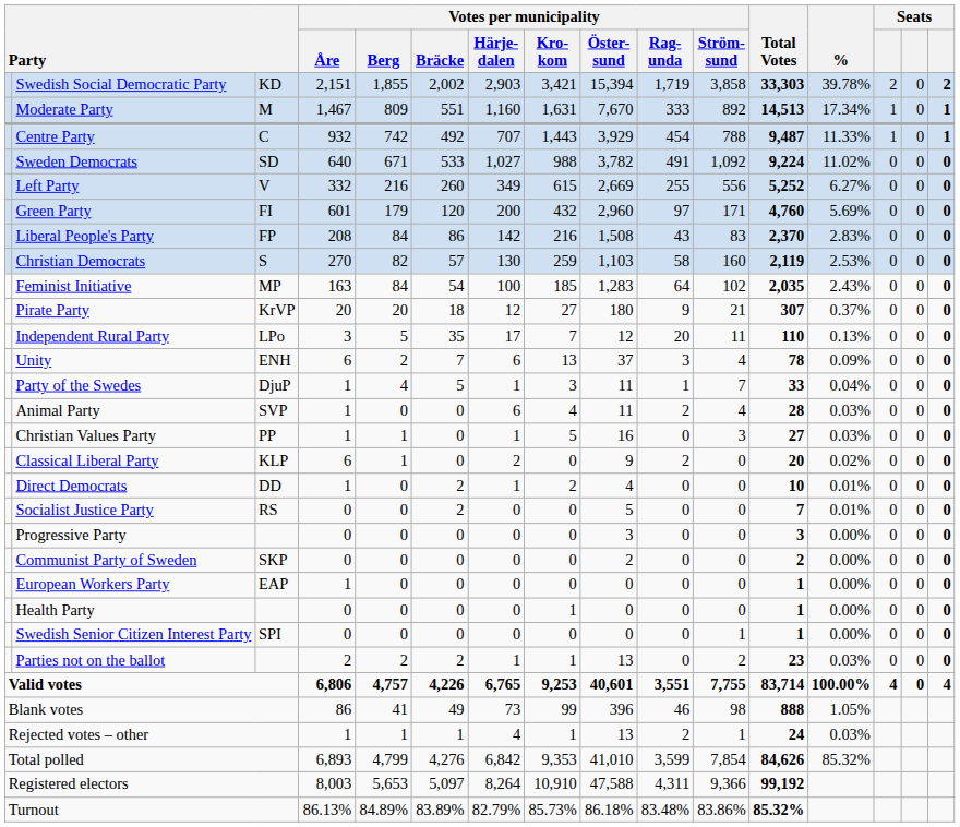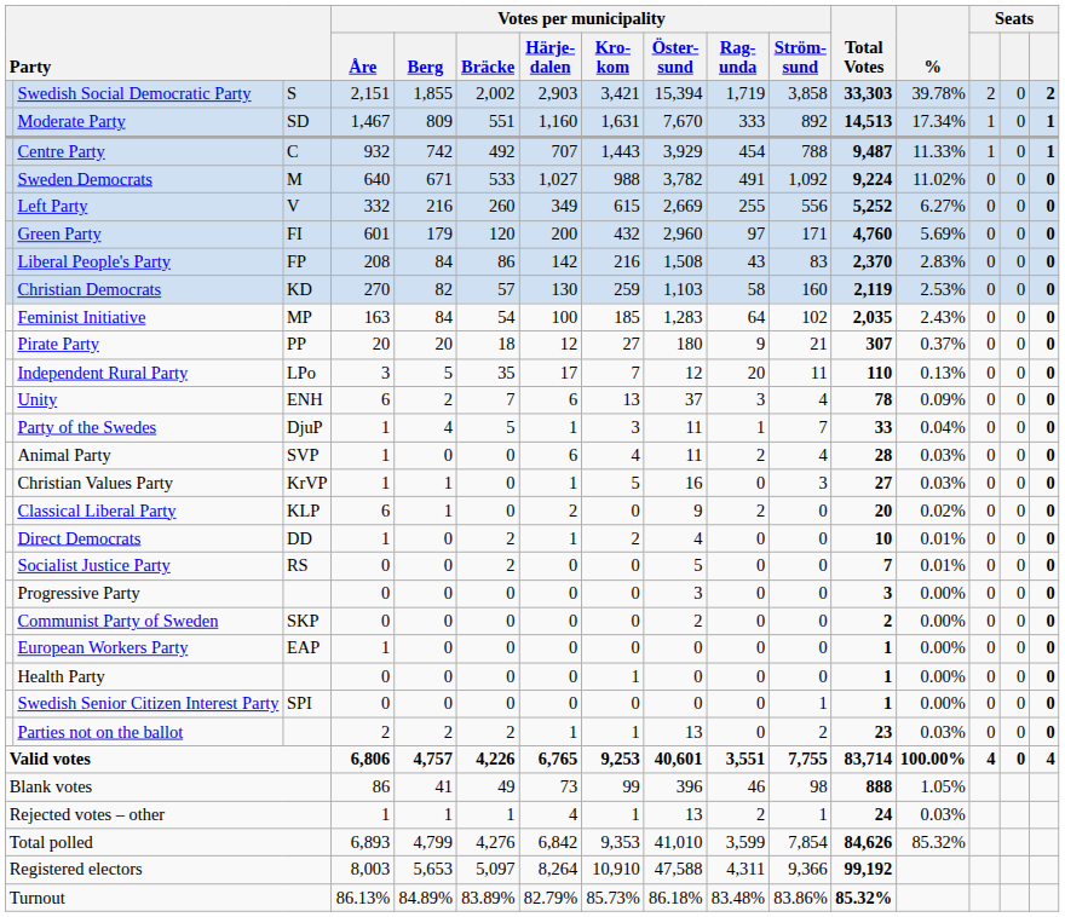 <table class="wikitable" border="1" style="text-align:right;">
 <tr>
 <th style="text-align:left;" valign=bottom rowspan=2 colspan=3>Party</th>
 <th colspan=8>Votes per municipality</th>
 <th align=center valign=bottom rowspan=2 width="50">Total Votes</th>
 <th align=center valign=bottom rowspan=2 width="50">%</th>
 <th colspan=3>Seats</th>
 </tr>
 <tr>
 <th align=center valign=bottom width="50"><a href='#'>Åre</a></th>
 <th align=center valign=bottom width="50"><a href='#'>Berg</a></th>
 <th align=center valign=bottom width="50"><a href='#'>Bräcke</a></th>
 <th align=center valign=bottom width="50"><a href='#'>Härje- dalen</a></th>
 <th align=center valign=bottom width="50"><a href='#'>Kro- kom</a></th>
 <th align=center valign=bottom width="50"><a href='#'>Öster- sund</a></th>
 <th align=center valign=bottom width="50"><a href='#'>Rag- unda</a></th>
 <th align=center valign=bottom width="50"><a href='#'>Ström- sund</a></th>
 <th align=center valign=bottom width="20"><small></small></th>
 <th align=center valign=bottom width="20"><small><a href='#'></a></small></th>
 <th align=center valign=bottom width="20"><small></small></th>
 </tr>
 <tr style="background:#CEE0F2;">
 <td></td>
 <td align=left style="white-space: nowrap;"><a href='#'>Swedish Social Democratic Party</a></td>
-<td align=left>KD</td>
+<td align=left>S</td>
 <td>2,151</td>
 <td>1,855</td>
 <td>2,002</td>
 <td>2,903</td>
 <td>3,421</td>
 <td>15,394</td>
 <td>1,719</td>
 <td>3,858</td>
 <td><strong>33,303</strong></td>
 <td>39.78%</td>
 <td>2</td>
 <td>0</td>
 <td><strong>2</strong></td>
 </tr>
 <tr style="background:#CEE0F2;">
 <td></td>
 <td align=left><a href='#'>Moderate Party</a></td>
-<td align=left>M</td>
+<td align=left>SD</td>
 <td>1,467</td>
 <td>809</td>
 <td>551</td>
 <td>1,160</td>
 <td>1,631</td>
 <td>7,670</td>
 <td>333</td>
 <td>892</td>
 <td><strong>14,513</strong></td>
 <td>17.34%</td>
 <td>1</td>
 <td>0</td>
 <td><strong>1</strong></td>
 </tr>
 <tr style="background:#CEE0F2; border-top:3px solid darkgray;">
 <td></td>
 <td align=left><a href='#'>Centre Party</a></td>
 <td align=left>C</td>
 <td>932</td>
 <td>742</td>
 <td>492</td>
 <td>707</td>
 <td>1,443</td>
 <td>3,929</td>
 <td>454</td>
 <td>788</td>
 <td><strong>9,487</strong></td>
 <td>11.33%</td>
 <td>1</td>
 <td>0</td>
 <td><strong>1</strong></td>
 </tr>
 <tr style="background:#CEE0F2;">
 <td></td>
 <td align=left><a href='#'>Sweden Democrats</a></td>
-<td align=left>SD</td>
+<td align=left>M</td>
 <td>640</td>
 <td>671</td>
 <td>533</td>
 <td>1,027</td>
 <td>988</td>
 <td>3,782</td>
 <td>491</td>
 <td>1,092</td>
 <td><strong>9,224</strong></td>
 <td>11.02%</td>
 <td>0</td>
 <td>0</td>
 <td><strong>0</strong></td>
 </tr>
 <tr style="background:#CEE0F2;">
 <td></td>
 <td align=left><a href='#'>Left Party</a></td>
 <td align=left>V</td>
 <td>332</td>
 <td>216</td>
 <td>260</td>
 <td>349</td>
 <td>615</td>
 <td>2,669</td>
 <td>255</td>
 <td>556</td>
 <td><strong>5,252</strong></td>
 <td>6.27%</td>
 <td>0</td>
 <td>0</td>
 <td><strong>0</strong></td>
 </tr>
 <tr style="background:#CEE0F2;">
 <td></td>
 <td align=left><a href='#'>Green Party</a></td>
 <td align=left>FI</td>
 <td>601</td>
 <td>179</td>
 <td>120</td>
 <td>200</td>
 <td>432</td>
 <td>2,960</td>
 <td>97</td>
 <td>171</td>
 <td><strong>4,760</strong></td>
 <td>5.69%</td>
 <td>0</td>
 <td>0</td>
 <td><strong>0</strong></td>
 </tr>
 <tr style="background:#CEE0F2;">
 <td></td>
 <td align=left><a href='#'>Liberal People's Party</a></td>
 <td align=left>FP</td>
 <td>208</td>
 <td>84</td>
 <td>86</td>
 <td>142</td>
 <td>216</td>
 <td>1,508</td>
 <td>43</td>
 <td>83</td>
 <td><strong>2,370</strong></td>
 <td>2.83%</td>
 <td>0</td>
 <td>0</td>
 <td><strong>0</strong></td>
 </tr>
 <tr style="background:#CEE0F2;">
 <td></td>
 <td align=left><a href='#'>Christian Democrats</a></td>
-<td align=left>S</td>
+<td align=left>KD</td>
 <td>270</td>
 <td>82</td>
 <td>57</td>
 <td>130</td>
 <td>259</td>
 <td>1,103</td>
 <td>58</td>
 <td>160</td>
 <td><strong>2,119</strong></td>
 <td>2.53%</td>
 <td>0</td>
 <td>0</td>
 <td><strong>0</strong></td>
 </tr>
 <tr>
 <td></td>
 <td align=left><a href='#'>Feminist Initiative</a></td>
 <td align=left>MP</td>
 <td>163</td>
 <td>84</td>
 <td>54</td>
 <td>100</td>
 <td>185</td>
 <td>1,283</td>
 <td>64</td>
 <td>102</td>
 <td><strong>2,035</strong></td>
 <td>2.43%</td>
 <td>0</td>
 <td>0</td>
 <td><strong>0</strong></td>
 </tr>
 <tr>
 <td></td>
 <td align=left><a href='#'>Pirate Party</a></td>
-<td align=left>KrVP</td>
+<td align=left>PP</td>
 <td>20</td>
 <td>20</td>
 <td>18</td>
 <td>12</td>
 <td>27</td>
 <td>180</td>
 <td>9</td>
 <td>21</td>
 <td><strong>307</strong></td>
 <td>0.37%</td>
 <td>0</td>
 <td>0</td>
 <td><strong>0</strong></td>
 </tr>
 <tr>
 <td></td>
 <td align=left><a href='#'>Independent Rural Party</a></td>
 <td align=left>LPo</td>
 <td>3</td>
 <td>5</td>
 <td>35</td>
 <td>17</td>
 <td>7</td>
 <td>12</td>
 <td>20</td>
 <td>11</td>
 <td><strong>110</strong></td>
 <td>0.13%</td>
 <td>0</td>
 <td>0</td>
 <td><strong>0</strong></td>
 </tr>
 <tr>
 <td></td>
 <td align=left><a href='#'>Unity</a></td>
 <td align=left>ENH</td>
 <td>6</td>
 <td>2</td>
 <td>7</td>
 <td>6</td>
 <td>13</td>
 <td>37</td>
 <td>3</td>
 <td>4</td>
 <td><strong>78</strong></td>
 <td>0.09%</td>
 <td>0</td>
 <td>0</td>
 <td><strong>0</strong></td>
 </tr>
 <tr>
 <td></td>
 <td align=left><a href='#'>Party of the Swedes</a></td>
 <td align=left>DjuP</td>
 <td>1</td>
 <td>4</td>
 <td>5</td>
 <td>1</td>
 <td>3</td>
 <td>11</td>
 <td>1</td>
 <td>7</td>
 <td><strong>33</strong></td>
 <td>0.04%</td>
 <td>0</td>
 <td>0</td>
 <td><strong>0</strong></td>
 </tr>
 <tr>
 <td></td>
 <td align=left>Animal Party</td>
 <td align=left>SVP</td>
 <td>1</td>
 <td>0</td>
 <td>0</td>
 <td>6</td>
 <td>4</td>
 <td>11</td>
 <td>2</td>
 <td>4</td>
 <td><strong>28</strong></td>
 <td>0.03%</td>
 <td>0</td>
 <td>0</td>
 <td><strong>0</strong></td>
 </tr>
 <tr>
 <td></td>
 <td align=left>Christian Values Party</td>
-<td align=left>PP</td>
+<td align=left>KrVP</td>
 <td>1</td>
 <td>1</td>
 <td>0</td>
 <td>1</td>
 <td>5</td>
 <td>16</td>
 <td>0</td>
 <td>3</td>
 <td><strong>27</strong></td>
 <td>0.03%</td>
 <td>0</td>
 <td>0</td>
 <td><strong>0</strong></td>
 </tr>
 <tr>
 <td></td>
 <td align=left><a href='#'>Classical Liberal Party</a></td>
 <td align=left>KLP</td>
 <td>6</td>
 <td>1</td>
 <td>0</td>
 <td>2</td>
 <td>0</td>
 <td>9</td>
 <td>2</td>
 <td>0</td>
 <td><strong>20</strong></td>
 <td>0.02%</td>
 <td>0</td>
 <td>0</td>
 <td><strong>0</strong></td>
 </tr>
 <tr>
 <td></td>
 <td align=left><a href='#'>Direct Democrats</a></td>
 <td align=left>DD</td>
 <td>1</td>
 <td>0</td>
 <td>2</td>
 <td>1</td>
 <td>2</td>
 <td>4</td>
 <td>0</td>
 <td>0</td>
 <td><strong>10</strong></td>
 <td>0.01%</td>
 <td>0</td>
 <td>0</td>
 <td><strong>0</strong></td>
 </tr>
 <tr>
 <td></td>
 <td align=left><a href='#'>Socialist Justice Party</a></td>
 <td align=left>RS</td>
 <td>0</td>
 <td>0</td>
 <td>2</td>
 <td>0</td>
 <td>0</td>
 <td>5</td>
 <td>0</td>
 <td>0</td>
 <td><strong>7</strong></td>
 <td>0.01%</td>
 <td>0</td>
 <td>0</td>
 <td><strong>0</strong></td>
 </tr>
 <tr>
 <td></td>
 <td align=left>Progressive Party</td>
 <td></td>
 <td>0</td>
 <td>0</td>
 <td>0</td>
 <td>0</td>
 <td>0</td>
 <td>3</td>
 <td>0</td>
 <td>0</td>
 <td><strong>3</strong></td>
 <td>0.00%</td>
 <td>0</td>
 <td>0</td>
 <td><strong>0</strong></td>
 </tr>
 <tr>
 <td></td>
 <td align=left><a href='#'>Communist Party of Sweden</a></td>
 <td align=left>SKP</td>
 <td>0</td>
 <td>0</td>
 <td>0</td>
 <td>0</td>
 <td>0</td>
 <td>2</td>
 <td>0</td>
 <td>0</td>
 <td><strong>2</strong></td>
 <td>0.00%</td>
 <td>0</td>
 <td>0</td>
 <td><strong>0</strong></td>
 </tr>
 <tr>
 <td></td>
 <td align=left><a href='#'>European Workers Party</a></td>
 <td align=left>EAP</td>
 <td>1</td>
 <td>0</td>
 <td>0</td>
 <td>0</td>
 <td>0</td>
 <td>0</td>
 <td>0</td>
 <td>0</td>
 <td><strong>1</strong></td>
 <td>0.00%</td>
 <td>0</td>
 <td>0</td>
 <td><strong>0</strong></td>
 </tr>
 <tr>
 <td></td>
 <td align=left>Health Party</td>
 <td></td>
 <td>0</td>
 <td>0</td>
 <td>0</td>
 <td>0</td>
 <td>1</td>
 <td>0</td>
 <td>0</td>
 <td>0</td>
 <td><strong>1</strong></td>
 <td>0.00%</td>
 <td>0</td>
 <td>0</td>
 <td><strong>0</strong></td>
 </tr>
 <tr>
 <td></td>
 <td align=left><a href='#'>Swedish Senior Citizen Interest Party</a></td>
 <td align=left>SPI</td>
 <td>0</td>
 <td>0</td>
 <td>0</td>
 <td>0</td>
 <td>0</td>
 <td>0</td>
 <td>0</td>
 <td>1</td>
 <td><strong>1</strong></td>
 <td>0.00%</td>
 <td>0</td>
 <td>0</td>
 <td><strong>0</strong></td>
 </tr>
 <tr>
 <td></td>
 <td align=left><a href='#'>Parties not on the ballot</a></td>
 <td></td>
 <td>2</td>
 <td>2</td>
 <td>2</td>
 <td>1</td>
 <td>1</td>
 <td>13</td>
 <td>0</td>
 <td>2</td>
 <td><strong>23</strong></td>
 <td>0.03%</td>
 <td>0</td>
 <td>0</td>
 <td><strong>0</strong></td>
 </tr>
 <tr style="font-weight:bold">
 <td align=left colspan=3>Valid votes</td>
 <td>6,806</td>
 <td>4,757</td>
 <td>4,226</td>
 <td>6,765</td>
 <td>9,253</td>
 <td>40,601</td>
 <td>3,551</td>
 <td>7,755</td>
 <td>83,714</td>
 <td>100.00%</td>
 <td>4</td>
 <td>0</td>
 <td>4</td>
 </tr>
 <tr>
 <td align=left colspan=3>Blank votes</td>
 <td>86</td>
 <td>41</td>
 <td>49</td>
 <td>73</td>
 <td>99</td>
 <td>396</td>
 <td>46</td>
 <td>98</td>
 <td><strong>888</strong></td>
 <td>1.05%</td>
 <td></td>
 <td></td>
 <td></td>
 </tr>
 <tr>
 <td align=left colspan=3>Rejected votes – other</td>
 <td>1</td>
 <td>1</td>
 <td>1</td>
 <td>4</td>
 <td>1</td>
 <td>13</td>
 <td>2</td>
 <td>1</td>
 <td><strong>24</strong></td>
 <td>0.03%</td>
 <td></td>
 <td></td>
 <td></td>
 </tr>
 <tr>
 <td align=left colspan=3>Total polled</td>
 <td>6,893</td>
 <td>4,799</td>
 <td>4,276</td>
 <td>6,842</td>
 <td>9,353</td>
 <td>41,010</td>
 <td>3,599</td>
 <td>7,854</td>
 <td><strong>84,626</strong></td>
 <td>85.32%</td>
 <td></td>
 <td></td>
 <td></td>
 </tr>
 <tr>
 <td align=left colspan=3>Registered electors</td>
 <td>8,003</td>
 <td>5,653</td>
 <td>5,097</td>
 <td>8,264</td>
 <td>10,910</td>
 <td>47,588</td>
 <td>4,311</td>
 <td>9,366</td>
 <td><strong>99,192</strong></td>
 <td></td>
 <td></td>
 <td></td>
 <td></td>
 </tr>
 <tr>
 <td align=left colspan=3>Turnout</td>
 <td>86.13%</td>
 <td>84.89%</td>
 <td>83.89%</td>
 <td>82.79%</td>
 <td>85.73%</td>
 <td>86.18%</td>
 <td>83.48%</td>
 <td>83.86%</td>
 <td><strong>85.32%</strong></td>
 <td></td>
 <td></td>
 <td></td>
 <td></td>
 </tr>
 </table>
